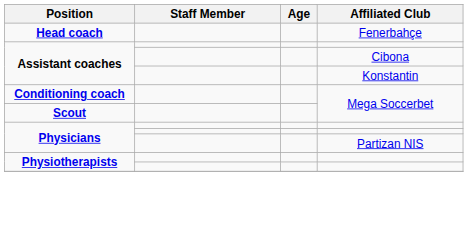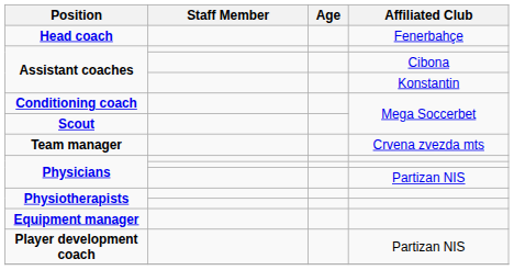 <table class="wikitable sortable" style="text-align:center; font-size:95%">
 <tr>
 <th scope="col" width="160px">Position</th>
 <th scope="col" width="180px">Staff Member</th>
 <th scope="col" width="40px">Age</th>
 <th scope="col" width="180px">Affiliated Club</th>
 </tr>
 <tr>
 <td><strong><a href='#'>Head coach</a></strong></td>
 <td></td>
 <td></td>
 <td> <a href='#'>Fenerbahçe</a></td>
 </tr>
 <tr>
 <td rowspan=3><strong>Assistant coaches</strong></td>
 <td></td>
 <td></td>
 <td></td>
 </tr>
 <tr>
 <td></td>
 <td></td>
 <td> <a href='#'>Cibona</a></td>
 </tr>
 <tr>
 <td></td>
 <td></td>
 <td> <a href='#'>Konstantin</a></td>
 </tr>
 <tr>
 <td><strong><a href='#'>Conditioning coach</a></strong></td>
 <td></td>
 <td></td>
 <td rowspan=2> <a href='#'>Mega Soccerbet</a></td>
 </tr>
 <tr>
 <td><strong><a href='#'>Scout</a></strong></td>
 <td></td>
 <td></td>
 </tr>
 <tr>
+<td><strong>Team manager</strong></td>
+<td></td>
+<td></td>
+<td> <a href='#'>Crvena zvezda mts</a></td>
+</tr>
+<tr>
 <td rowspan=3><strong><a href='#'>Physicians</a></strong></td>
 <td></td>
 <td></td>
 <td></td>
 </tr>
 <tr>
 <td></td>
 <td></td>
 <td></td>
 </tr>
 <tr>
 <td></td>
 <td></td>
 <td> <a href='#'>Partizan NIS</a></td>
 </tr>
 <tr>
 <td rowspan=2><strong><a href='#'>Physiotherapists</a></strong></td>
 <td></td>
 <td></td>
 <td></td>
 </tr>
 <tr>
 <td></td>
 <td></td>
 <td></td>
 </tr>
 <tr>
+<td><strong><a href='#'>Equipment manager</a></strong></td>
+<td></td>
+<td></td>
+<td></td>
+</tr>
+<tr>
+<td><strong>Player development coach</strong></td>
+<td></td>
+<td></td>
+<td> Partizan NIS</td>
+</tr>
+<tr>
 </tr>
 </table>
